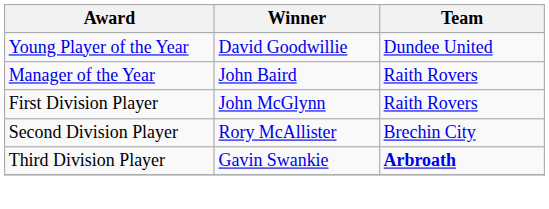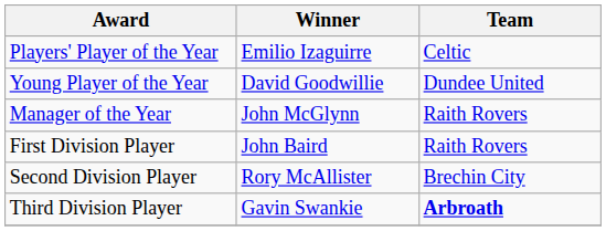 <table class="wikitable">
 <tr>
 <th width=180>Award</th>
 <th width=140>Winner</th>
 <th width=140>Team</th>
+</tr>
+<tr>
+<td><a href='#'>Players' Player of the Year</a></td>
+<td><a href='#'>Emilio Izaguirre</a></td>
+<td><a href='#'>Celtic</a></td>
 </tr>
 <tr>
 <td><a href='#'>Young Player of the Year</a></td>
 <td><a href='#'>David Goodwillie</a></td>
 <td><a href='#'>Dundee United</a></td>
 </tr>
 <tr>
 <td><a href='#'>Manager of the Year</a></td>
-<td><a href='#'>John Baird</a></td>
+<td><a href='#'>John McGlynn</a></td>
 <td><a href='#'>Raith Rovers</a></td>
 </tr>
 <tr>
 <td>First Division Player</td>
-<td><a href='#'>John McGlynn</a></td>
+<td><a href='#'>John Baird</a></td>
 <td><a href='#'>Raith Rovers</a></td>
 </tr>
 <tr>
 <td>Second Division Player</td>
 <td><a href='#'>Rory McAllister</a></td>
 <td><a href='#'>Brechin City</a></td>
 </tr>
 <tr>
 <td>Third Division Player</td>
 <td><a href='#'>Gavin Swankie</a></td>
 <td><strong><a href='#'>Arbroath</a></strong></td>
 </tr>
 <tr>
 </tr>
 </table>
